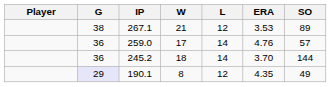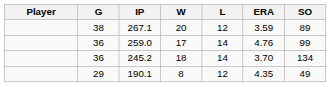 <table class="wikitable sortable">
 <tr>
 <th bgcolor="#DDDDFF" width="16%">Player</th>
 <th bgcolor="#DDDDFF" width="9%">G</th>
 <th bgcolor="#DDDDFF" width="9%">IP</th>
 <th bgcolor="#DDDDFF" width="9%">W</th>
 <th bgcolor="#DDDDFF" width="9%">L</th>
 <th bgcolor="#DDDDFF" width="9%">ERA</th>
 <th bgcolor="#DDDDFF" width="9%">SO</th>
 </tr>
 <tr align="center">
 <td></td>
 <td>38</td>
 <td>267.1</td>
-<td>21</td>
+<td>20</td>
 <td>12</td>
-<td>3.53</td>
+<td>3.59</td>
 <td>89</td>
 </tr>
 <tr align="center">
 <td></td>
 <td>36</td>
 <td>259.0</td>
 <td>17</td>
 <td>14</td>
 <td>4.76</td>
-<td>57</td>
+<td>99</td>
 </tr>
 <tr align="center">
 <td></td>
 <td>36</td>
 <td>245.2</td>
 <td>18</td>
 <td>14</td>
 <td>3.70</td>
-<td>144</td>
+<td>134</td>
 </tr>
 <tr align="center">
 <td></td>
-<td style="background: lavender;">29</td>
+<td>29</td>
 <td>190.1</td>
 <td>8</td>
 <td>12</td>
 <td>4.35</td>
 <td>49</td>
 </tr>
 </table>
